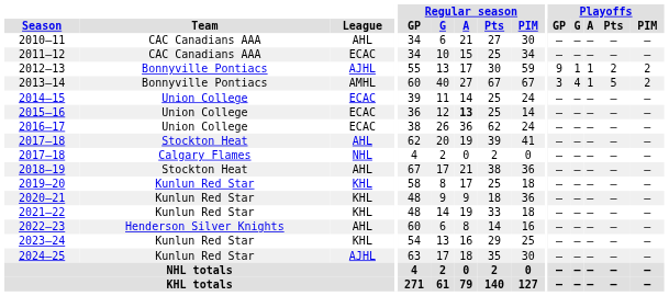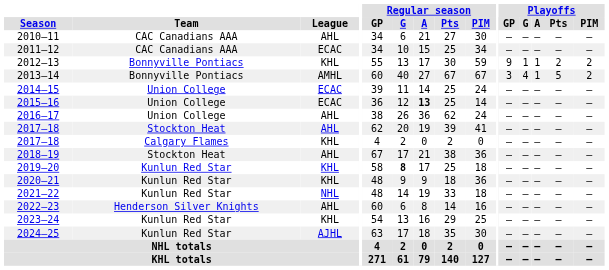 <table border="0" cellpadding="1" cellspacing="0" style="text-align:center; width:60em">
 <tr bgcolor="#e0e0e0">
 <th colspan="3" bgcolor="#ffffff"></th>
 <th rowspan="99" bgcolor="#ffffff"></th>
 <th colspan="5"><a href='#'>Regular season</a></th>
 <th rowspan="99" bgcolor="#ffffff"></th>
 <th colspan="5"><a href='#'>Playoffs</a></th>
 </tr>
 <tr bgcolor="#e0e0e0">
 <th><a href='#'>Season</a></th>
 <th>Team</th>
 <th>League</th>
 <th>GP</th>
 <th><a href='#'>G</a></th>
 <th><a href='#'>A</a></th>
 <th><a href='#'>Pts</a></th>
 <th><a href='#'>PIM</a></th>
 <th>GP</th>
 <th>G</th>
 <th>A</th>
 <th>Pts</th>
 <th>PIM</th>
 </tr>
 <tr>
 <td>2010–11</td>
 <td>CAC Canadians AAA</td>
 <td>AHL</td>
 <td>34</td>
 <td>6</td>
 <td>21</td>
 <td>27</td>
 <td>30</td>
 <td>—</td>
 <td>—</td>
 <td>—</td>
 <td>—</td>
 <td>—</td>
 </tr>
 <tr bgcolor="#f0f0f0">
 <td>2011–12</td>
 <td>CAC Canadians AAA</td>
 <td>ECAC</td>
 <td>34</td>
 <td>10</td>
 <td>15</td>
 <td>25</td>
 <td>34</td>
 <td>—</td>
 <td>—</td>
 <td>—</td>
 <td>—</td>
 <td>—</td>
 </tr>
 <tr>
 <td>2012–13</td>
 <td><a href='#'>Bonnyville Pontiacs</a></td>
-<td><a href='#'>AJHL</a></td>
+<td>KHL</td>
 <td>55</td>
 <td>13</td>
 <td>17</td>
 <td>30</td>
 <td>59</td>
 <td>9</td>
 <td>1</td>
 <td>1</td>
 <td>2</td>
 <td>2</td>
 </tr>
 <tr bgcolor="#f0f0f0">
 <td>2013–14</td>
 <td>Bonnyville Pontiacs</td>
 <td>AMHL</td>
 <td>60</td>
 <td>40</td>
 <td>27</td>
 <td>67</td>
 <td>67</td>
 <td>3</td>
 <td>4</td>
 <td>1</td>
 <td>5</td>
 <td>2</td>
 </tr>
 <tr>
 <td><a href='#'>2014–15</a></td>
 <td><a href='#'>Union College</a></td>
 <td><a href='#'>ECAC</a></td>
 <td>39</td>
 <td>11</td>
 <td>14</td>
 <td>25</td>
 <td>24</td>
 <td>—</td>
 <td>—</td>
 <td>—</td>
 <td>—</td>
 <td>—</td>
 </tr>
 <tr bgcolor="#f0f0f0">
 <td><a href='#'>2015–16</a></td>
 <td>Union College</td>
 <td>ECAC</td>
 <td>36</td>
 <td>12</td>
 <td><strong>13</strong></td>
 <td>25</td>
 <td>14</td>
 <td>—</td>
 <td>—</td>
 <td>—</td>
 <td>—</td>
 <td>—</td>
 </tr>
 <tr>
 <td><a href='#'>2016–17</a></td>
 <td>Union College</td>
-<td>ECAC</td>
+<td>AHL</td>
 <td>38</td>
 <td>26</td>
 <td>36</td>
 <td>62</td>
 <td>24</td>
 <td>—</td>
 <td>—</td>
 <td>—</td>
 <td>—</td>
 <td>—</td>
 </tr>
 <tr bgcolor="#f0f0f0">
 <td><a href='#'>2017–18</a></td>
 <td><a href='#'>Stockton Heat</a></td>
 <td><a href='#'>AHL</a></td>
 <td>62</td>
 <td>20</td>
 <td>19</td>
 <td>39</td>
 <td>41</td>
 <td>—</td>
 <td>—</td>
 <td>—</td>
 <td>—</td>
 <td>—</td>
 </tr>
 <tr>
 <td><a href='#'>2017–18</a></td>
 <td><a href='#'>Calgary Flames</a></td>
-<td><a href='#'>NHL</a></td>
+<td>KHL</td>
 <td>4</td>
 <td>2</td>
 <td>0</td>
 <td>2</td>
 <td>0</td>
 <td>—</td>
 <td>—</td>
 <td>—</td>
 <td>—</td>
 <td>—</td>
 </tr>
 <tr bgcolor="#f0f0f0">
 <td><a href='#'>2018–19</a></td>
 <td>Stockton Heat</td>
 <td>AHL</td>
 <td>67</td>
 <td>17</td>
 <td>21</td>
 <td>38</td>
 <td>36</td>
 <td>—</td>
 <td>—</td>
 <td>—</td>
 <td>—</td>
 <td>—</td>
 </tr>
 <tr>
 <td><a href='#'>2019–20</a></td>
 <td><a href='#'>Kunlun Red Star</a></td>
 <td><a href='#'>KHL</a></td>
 <td>58</td>
-<td>8</td>
+<td><strong>8</strong></td>
 <td>17</td>
 <td>25</td>
 <td>18</td>
 <td>—</td>
 <td>—</td>
 <td>—</td>
 <td>—</td>
 <td>—</td>
 </tr>
 <tr bgcolor="#f0f0f0">
 <td><a href='#'>2020–21</a></td>
 <td>Kunlun Red Star</td>
 <td>KHL</td>
 <td>48</td>
 <td>9</td>
 <td>9</td>
 <td>18</td>
 <td>36</td>
 <td>—</td>
 <td>—</td>
 <td>—</td>
 <td>—</td>
 <td>—</td>
 </tr>
 <tr>
 <td><a href='#'>2021–22</a></td>
 <td>Kunlun Red Star</td>
-<td>KHL</td>
+<td><a href='#'>NHL</a></td>
 <td>48</td>
 <td>14</td>
 <td>19</td>
 <td>33</td>
 <td>18</td>
 <td>—</td>
 <td>—</td>
 <td>—</td>
 <td>—</td>
 <td>—</td>
 </tr>
 <tr bgcolor="#f0f0f0">
 <td><a href='#'>2022–23</a></td>
 <td><a href='#'>Henderson Silver Knights</a></td>
 <td>AHL</td>
 <td>60</td>
 <td>6</td>
 <td>8</td>
 <td>14</td>
 <td>16</td>
 <td>—</td>
 <td>—</td>
 <td>—</td>
 <td>—</td>
 <td>—</td>
 </tr>
 <tr>
 <td><a href='#'>2023–24</a></td>
 <td>Kunlun Red Star</td>
 <td>KHL</td>
 <td>54</td>
 <td>13</td>
 <td>16</td>
 <td>29</td>
 <td>25</td>
 <td>—</td>
 <td>—</td>
 <td>—</td>
 <td>—</td>
 <td>—</td>
 </tr>
 <tr bgcolor="#f0f0f0">
 <td><a href='#'>2024–25</a></td>
 <td>Kunlun Red Star</td>
 <td><a href='#'>AJHL</a></td>
 <td>63</td>
 <td>17</td>
 <td>18</td>
 <td>35</td>
 <td>30</td>
 <td>—</td>
 <td>—</td>
 <td>—</td>
 <td>—</td>
 <td>—</td>
 </tr>
 <tr bgcolor="#e0e0e0">
 <th colspan="3">NHL totals</th>
 <th>4</th>
 <th>2</th>
 <th>0</th>
 <th>2</th>
 <th>0</th>
 <th>—</th>
 <th>—</th>
 <th>—</th>
 <th>—</th>
 <th>—</th>
 </tr>
 <tr bgcolor="#e0e0e0">
 <th colspan="3">KHL totals</th>
 <th>271</th>
 <th>61</th>
 <th>79</th>
 <th>140</th>
 <th>127</th>
 <th>—</th>
 <th>—</th>
 <th>—</th>
 <th>—</th>
 <th>—</th>
 </tr>
 </table>
